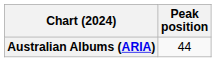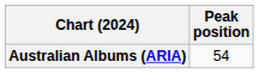 <table class="wikitable plainrowheaders" style="text-align:center">
 <tr>
 <th scope="col">Chart (2024)</th>
 <th scope="col">Peak<br>position</th>
 </tr>
 <tr>
 <th scope="row">Australian Albums (<a href='#'>ARIA</a>)</th>
-<td>44</td>
+<td>54</td>
 </tr>
 </table>
